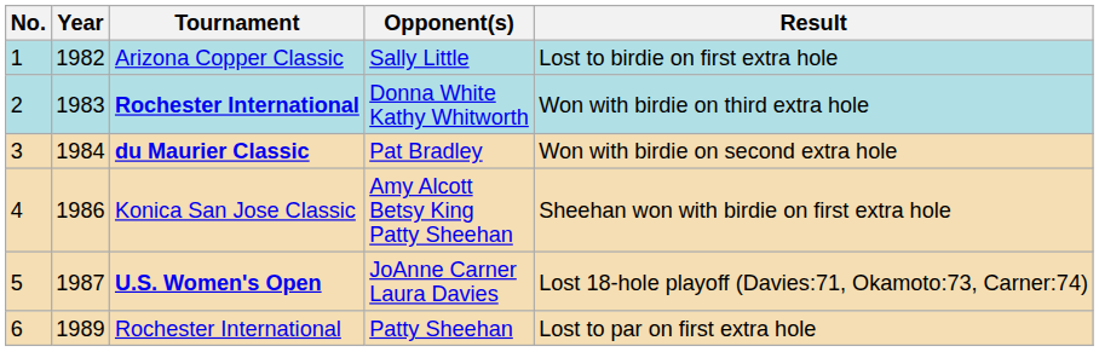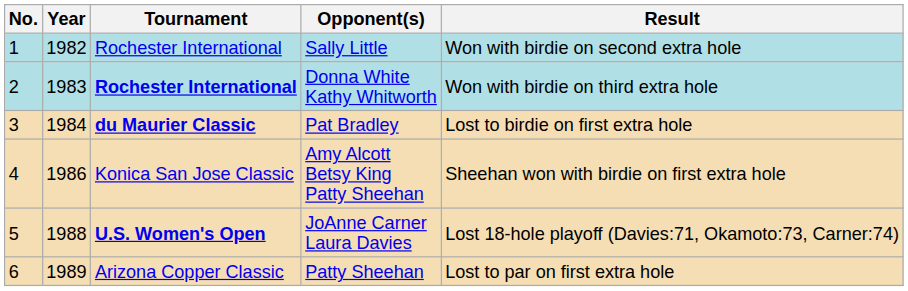 <table class="wikitable" style="font-size:95%;">
 <tr>
 <th>No.</th>
 <th>Year</th>
 <th>Tournament</th>
 <th>Opponent(s)</th>
 <th>Result</th>
 </tr>
 <tr style="background:#B0E0E6;">
 <td>1</td>
 <td>1982</td>
-<td><a href='#'>Arizona Copper Classic</a></td>
+<td><a href='#'>Rochester International</a></td>
 <td> <a href='#'>Sally Little</a></td>
-<td>Lost to birdie on first extra hole</td>
+<td>Won with birdie on second extra hole</td>
 </tr>
 <tr style="background:#B0E0E6;">
 <td>2</td>
 <td>1983</td>
 <td><strong><a href='#'>Rochester International</a></strong></td>
 <td> <a href='#'>Donna White</a><br> <a href='#'>Kathy Whitworth</a></td>
 <td>Won with birdie on third extra hole</td>
 </tr>
 <tr style="background:#F5DEB3;">
 <td>3</td>
 <td>1984</td>
 <td><strong><a href='#'>du Maurier Classic</a></strong></td>
 <td> <a href='#'>Pat Bradley</a></td>
-<td>Won with birdie on second extra hole</td>
+<td>Lost to birdie on first extra hole</td>
 </tr>
 <tr style="background:#F5DEB3;">
 <td>4</td>
 <td>1986</td>
 <td><a href='#'>Konica San Jose Classic</a></td>
 <td> <a href='#'>Amy Alcott</a><br> <a href='#'>Betsy King</a><br> <a href='#'>Patty Sheehan</a></td>
 <td>Sheehan won with birdie on first extra hole</td>
 </tr>
 <tr style="background:#F5DEB3;">
 <td>5</td>
-<td>1987</td>
+<td>1988</td>
 <td><strong><a href='#'>U.S. Women's Open</a></strong></td>
 <td> <a href='#'>JoAnne Carner</a><br> <a href='#'>Laura Davies</a></td>
 <td>Lost 18-hole playoff (Davies:71, Okamoto:73, Carner:74)</td>
 </tr>
 <tr style="background:#F5DEB3;">
 <td>6</td>
 <td>1989</td>
-<td><a href='#'>Rochester International</a></td>
+<td><a href='#'>Arizona Copper Classic</a></td>
 <td> <a href='#'>Patty Sheehan</a></td>
 <td>Lost to par on first extra hole</td>
 </tr>
 </table>
